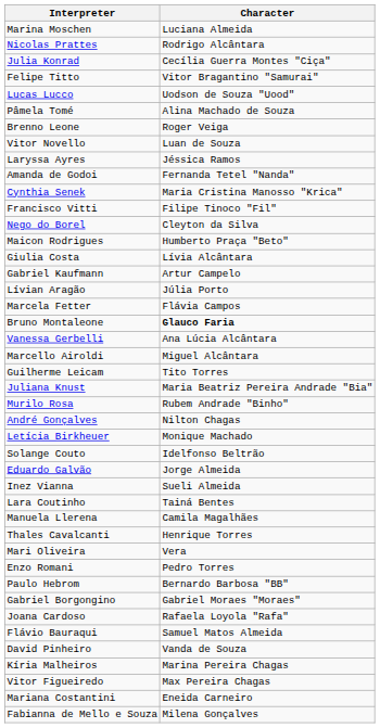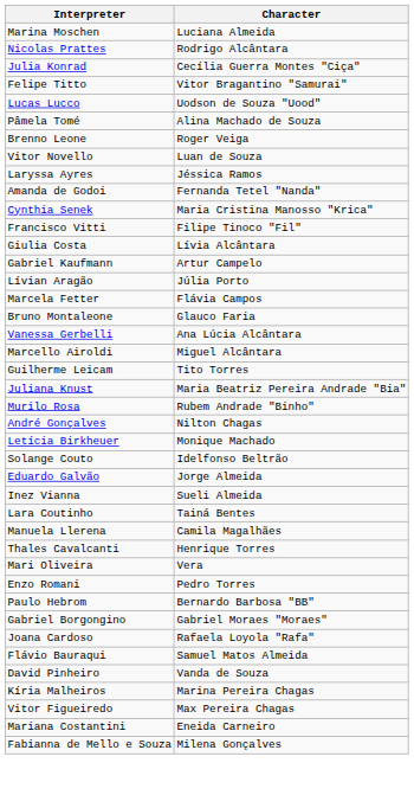 <table class="wikitable">
 <tr>
 <th>Interpreter</th>
 <th>Character</th>
 </tr>
 <tr>
 <td>Marina Moschen</td>
 <td>Luciana Almeida</td>
 </tr>
 <tr>
 <td><a href='#'>Nicolas Prattes</a></td>
 <td>Rodrigo Alcântara</td>
 </tr>
 <tr>
 <td><a href='#'>Julia Konrad</a></td>
 <td>Cecília Guerra Montes "Ciça"</td>
 </tr>
 <tr>
 <td>Felipe Titto</td>
 <td>Vitor Bragantino "Samurai"</td>
 </tr>
 <tr>
 <td><a href='#'>Lucas Lucco</a></td>
 <td>Uodson de Souza "Uood"</td>
 </tr>
 <tr>
 <td>Pâmela Tomé</td>
 <td>Alina Machado de Souza</td>
 </tr>
 <tr>
 <td>Brenno Leone</td>
 <td>Roger Veiga</td>
 </tr>
 <tr>
 <td>Vitor Novello</td>
 <td>Luan de Souza</td>
 </tr>
 <tr>
 <td>Laryssa Ayres</td>
 <td>Jéssica Ramos</td>
 </tr>
 <tr>
 <td>Amanda de Godoi</td>
 <td>Fernanda Tetel "Nanda"</td>
 </tr>
 <tr>
 <td><a href='#'>Cynthia Senek</a></td>
 <td>Maria Cristina Manosso "Krica"</td>
 </tr>
 <tr>
 <td>Francisco Vitti</td>
 <td>Filipe Tinoco "Fil"</td>
 </tr>
 <tr>
-<td><a href='#'>Nego do Borel</a></td>
-<td>Cleyton da Silva</td>
-</tr>
-<tr>
-<td>Maicon Rodrigues</td>
-<td>Humberto Praça "Beto"</td>
-</tr>
-<tr>
 <td>Giulia Costa</td>
 <td>Lívia Alcântara</td>
 </tr>
 <tr>
 <td>Gabriel Kaufmann</td>
 <td>Artur Campelo</td>
 </tr>
 <tr>
 <td>Lívian Aragão</td>
 <td>Júlia Porto</td>
 </tr>
 <tr>
 <td>Marcela Fetter</td>
 <td>Flávia Campos</td>
 </tr>
 <tr>
 <td>Bruno Montaleone</td>
-<td><strong>Glauco Faria</strong></td>
+<td>Glauco Faria</td>
 </tr>
 <tr>
 <td><a href='#'>Vanessa Gerbelli</a></td>
 <td>Ana Lúcia Alcântara</td>
 </tr>
 <tr>
 <td>Marcello Airoldi</td>
 <td>Miguel Alcântara</td>
 </tr>
 <tr>
 <td>Guilherme Leicam</td>
 <td>Tito Torres</td>
 </tr>
 <tr>
 <td><a href='#'>Juliana Knust</a></td>
 <td>Maria Beatriz Pereira Andrade "Bia"</td>
 </tr>
 <tr>
 <td><a href='#'>Murilo Rosa</a></td>
 <td>Rubem Andrade "Binho"</td>
 </tr>
 <tr>
 <td><a href='#'>André Gonçalves</a></td>
 <td>Nilton Chagas</td>
 </tr>
 <tr>
 <td><a href='#'>Letícia Birkheuer</a></td>
 <td>Monique Machado</td>
 </tr>
 <tr>
 <td>Solange Couto</td>
 <td>Idelfonso Beltrão</td>
 </tr>
 <tr>
 <td><a href='#'>Eduardo Galvão</a></td>
 <td>Jorge Almeida</td>
 </tr>
 <tr>
 <td>Inez Vianna</td>
 <td>Sueli Almeida</td>
 </tr>
 <tr>
 <td>Lara Coutinho</td>
 <td>Tainá Bentes</td>
 </tr>
 <tr>
 <td>Manuela Llerena</td>
 <td>Camila Magalhães</td>
 </tr>
 <tr>
 <td>Thales Cavalcanti</td>
 <td>Henrique Torres</td>
 </tr>
 <tr>
 <td>Mari Oliveira</td>
 <td>Vera</td>
 </tr>
 <tr>
 <td>Enzo Romani</td>
 <td>Pedro Torres</td>
 </tr>
 <tr>
 <td>Paulo Hebrom</td>
 <td>Bernardo Barbosa "BB"</td>
 </tr>
 <tr>
 <td>Gabriel Borgongino</td>
 <td>Gabriel Moraes "Moraes"</td>
 </tr>
 <tr>
 <td>Joana Cardoso</td>
 <td>Rafaela Loyola "Rafa"</td>
 </tr>
 <tr>
 <td>Flávio Bauraqui</td>
 <td>Samuel Matos Almeida</td>
 </tr>
 <tr>
 <td>David Pinheiro</td>
 <td>Vanda de Souza</td>
 </tr>
 <tr>
 <td>Kíria Malheiros</td>
 <td>Marina Pereira Chagas</td>
 </tr>
 <tr>
 <td>Vitor Figueiredo</td>
 <td>Max Pereira Chagas</td>
 </tr>
 <tr>
 <td>Mariana Costantini</td>
 <td>Eneida Carneiro</td>
 </tr>
 <tr>
 <td>Fabianna de Mello e Souza</td>
 <td>Milena Gonçalves</td>
 </tr>
 </table>
